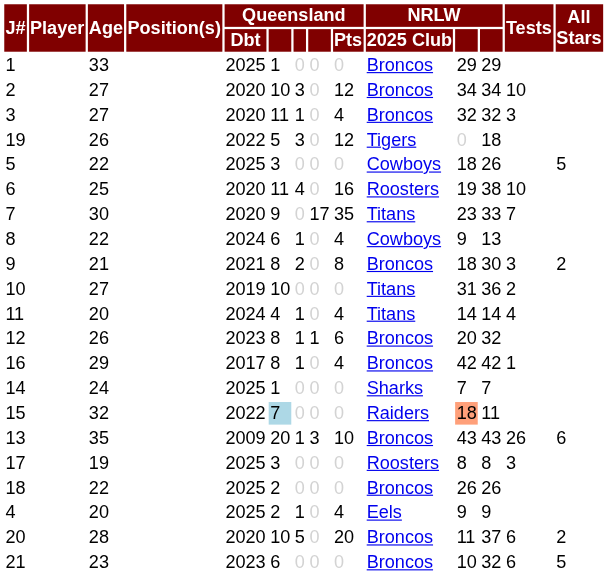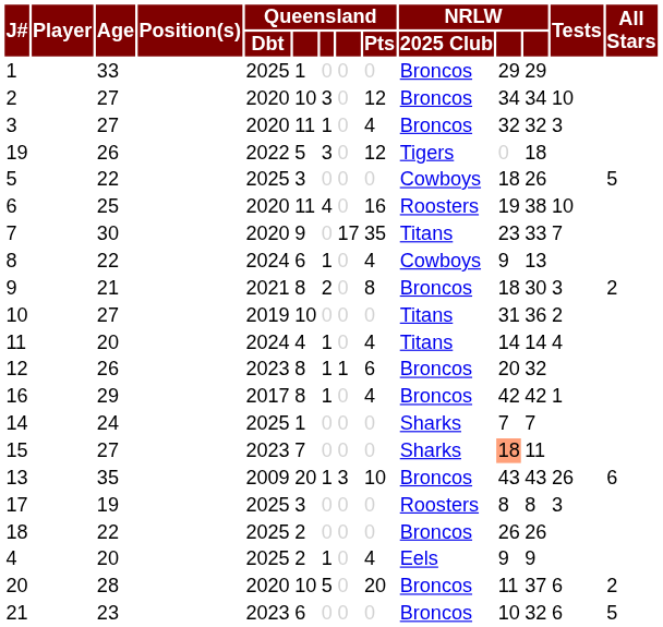 <table>
 <tr style="background:maroon; color:white;">
 <th rowspan=2>J#</th>
 <th rowspan=2>Player</th>
 <th rowspan=2>Age</th>
 <th rowspan=2>Position(s)</th>
 <th colspan=5>Queensland</th>
 <th colspan=3>NRLW</th>
 <th rowspan=2>Tests</th>
 <th rowspan=2>All <br> Stars</th>
 </tr>
 <tr style="background:maroon; color:white;">
 <th>Dbt</th>
 <th></th>
 <th></th>
 <th></th>
 <th>Pts</th>
 <th>2025 Club</th>
 <th></th>
 <th></th>
 </tr>
 <tr>
 <td>1</td>
 <td align=left></td>
 <td>33</td>
 <td align=center></td>
 <td>2025</td>
 <td>1</td>
 <td style="color:lightgray">0</td>
 <td style="color:lightgray">0</td>
 <td style="color:lightgray">0</td>
 <td align=left> <a href='#'>Broncos</a></td>
 <td>29</td>
 <td>29</td>
 <td></td>
 <td></td>
 </tr>
 <tr>
 <td>2</td>
 <td align=left></td>
 <td>27</td>
 <td align=center></td>
 <td>2020</td>
 <td>10</td>
 <td>3</td>
 <td style="color:lightgray">0</td>
 <td>12</td>
 <td align=left> <a href='#'>Broncos</a></td>
 <td>34</td>
 <td>34</td>
 <td align=left> 10</td>
 <td></td>
 </tr>
 <tr>
 <td>3</td>
 <td align=left></td>
 <td>27</td>
 <td align=center></td>
 <td>2020</td>
 <td>11</td>
 <td>1</td>
 <td style="color:lightgray">0</td>
 <td>4</td>
 <td align=left> <a href='#'>Broncos</a></td>
 <td>32</td>
 <td>32</td>
 <td align=left> 3</td>
 <td></td>
 </tr>
 <tr>
 <td>19</td>
 <td align=left></td>
 <td>26</td>
 <td align=center></td>
 <td>2022</td>
 <td>5</td>
 <td>3</td>
 <td style="color:lightgray">0</td>
 <td>12</td>
 <td align=left> <a href='#'>Tigers</a></td>
 <td style="color:lightgray">0</td>
 <td>18</td>
 <td></td>
 <td></td>
 </tr>
 <tr>
 <td>5</td>
 <td align=left></td>
 <td>22</td>
 <td align=center></td>
 <td>2025</td>
 <td>3</td>
 <td style="color:lightgray">0</td>
 <td style="color:lightgray">0</td>
 <td style="color:lightgray">0</td>
 <td align=left> <a href='#'>Cowboys</a></td>
 <td>18</td>
 <td>26</td>
 <td></td>
 <td align=left> 5</td>
 </tr>
 <tr>
 <td>6</td>
 <td align=left></td>
 <td>25</td>
 <td align=center></td>
 <td>2020</td>
 <td>11</td>
 <td>4</td>
 <td style="color:lightgray">0</td>
 <td>16</td>
 <td align=left> <a href='#'>Roosters</a></td>
 <td>19</td>
 <td>38</td>
 <td align=left> 10</td>
 <td></td>
 </tr>
 <tr>
 <td>7</td>
 <td align=left></td>
 <td>30</td>
 <td align=center></td>
 <td>2020</td>
 <td>9</td>
 <td style="color:lightgray">0</td>
 <td>17</td>
 <td>35</td>
 <td align=left> <a href='#'>Titans</a></td>
 <td>23</td>
 <td>33</td>
 <td align=left> 7</td>
 <td></td>
 </tr>
 <tr>
 <td>8</td>
 <td align=left></td>
 <td>22</td>
 <td align=center></td>
 <td>2024</td>
 <td>6</td>
 <td>1</td>
 <td style="color:lightgray">0</td>
 <td>4</td>
 <td align=left> <a href='#'>Cowboys</a></td>
 <td>9</td>
 <td>13</td>
 <td></td>
 <td></td>
 </tr>
 <tr>
 <td>9</td>
 <td align=left></td>
 <td>21</td>
 <td align=center></td>
 <td>2021</td>
 <td>8</td>
 <td>2</td>
 <td style="color:lightgray">0</td>
 <td>8</td>
 <td align=left> <a href='#'>Broncos</a></td>
 <td>18</td>
 <td>30</td>
 <td align=left> 3</td>
 <td align=left> 2</td>
 </tr>
 <tr>
 <td>10</td>
 <td align=left></td>
 <td>27</td>
 <td align=center></td>
 <td>2019</td>
 <td>10</td>
 <td style="color:lightgray">0</td>
 <td style="color:lightgray">0</td>
 <td style="color:lightgray">0</td>
 <td align=left> <a href='#'>Titans</a></td>
 <td>31</td>
 <td>36</td>
 <td align=left> 2</td>
 <td></td>
 </tr>
 <tr>
 <td>11</td>
 <td align=left></td>
 <td>20</td>
 <td align=center></td>
 <td>2024</td>
 <td>4</td>
 <td>1</td>
 <td style="color:lightgray">0</td>
 <td>4</td>
 <td align=left> <a href='#'>Titans</a></td>
 <td>14</td>
 <td>14</td>
 <td align=left> 4</td>
 <td></td>
 </tr>
 <tr>
 <td>12</td>
 <td align=left></td>
 <td>26</td>
 <td align=center></td>
 <td>2023</td>
 <td>8</td>
 <td>1</td>
 <td>1</td>
 <td>6</td>
 <td align=left> <a href='#'>Broncos</a></td>
 <td>20</td>
 <td>32</td>
 <td></td>
 <td></td>
 </tr>
 <tr>
 <td>16</td>
 <td align=left></td>
 <td>29</td>
 <td align=center></td>
 <td>2017</td>
 <td>8</td>
 <td>1</td>
 <td style="color:lightgray">0</td>
 <td>4</td>
 <td align=left> <a href='#'>Broncos</a></td>
 <td>42</td>
 <td>42</td>
 <td align=left> 1</td>
 <td></td>
 </tr>
 <tr>
 <td>14</td>
 <td align=left></td>
 <td>24</td>
 <td align=center></td>
 <td>2025</td>
 <td>1</td>
 <td style="color:lightgray">0</td>
 <td style="color:lightgray">0</td>
 <td style="color:lightgray">0</td>
 <td align=left> <a href='#'>Sharks</a></td>
 <td>7</td>
 <td>7</td>
 <td></td>
 <td></td>
 </tr>
 <tr>
 <td>15</td>
 <td align=left></td>
-<td>32</td>
+<td>27</td>
 <td align=center></td>
-<td>2022</td>
-<td style="background: lightblue;">7</td>
+<td>2023</td>
+<td>7</td>
 <td style="color:lightgray">0</td>
 <td style="color:lightgray">0</td>
 <td style="color:lightgray">0</td>
-<td align=left> <a href='#'>Raiders</a></td>
+<td align=left> <a href='#'>Sharks</a></td>
 <td style="background: lightsalmon;">18</td>
 <td>11</td>
 <td></td>
 <td></td>
 </tr>
 <tr>
 <td>13</td>
 <td align=left></td>
 <td>35</td>
 <td align=center></td>
 <td>2009</td>
 <td>20</td>
 <td>1</td>
 <td>3</td>
 <td>10</td>
 <td align=left> <a href='#'>Broncos</a></td>
 <td>43</td>
 <td>43</td>
 <td align=left> 26</td>
 <td align=left> 6</td>
 </tr>
 <tr>
 <td>17</td>
 <td align=left></td>
 <td>19</td>
 <td align=center></td>
 <td>2025</td>
 <td>3</td>
 <td style="color:lightgray">0</td>
 <td style="color:lightgray">0</td>
 <td style="color:lightgray">0</td>
 <td align=left> <a href='#'>Roosters</a></td>
 <td>8</td>
 <td>8</td>
 <td align=left> 3</td>
 <td></td>
 </tr>
 <tr>
 <td>18</td>
 <td align=left></td>
 <td>22</td>
 <td align=center></td>
 <td>2025</td>
 <td>2</td>
 <td style="color:lightgray">0</td>
 <td style="color:lightgray">0</td>
 <td style="color:lightgray">0</td>
 <td align=left> <a href='#'>Broncos</a></td>
 <td>26</td>
 <td>26</td>
 <td></td>
 <td></td>
 </tr>
 <tr>
 <td>4</td>
 <td align=left></td>
 <td>20</td>
 <td align=center></td>
 <td>2025</td>
 <td>2</td>
 <td>1</td>
 <td style="color:lightgray">0</td>
 <td>4</td>
 <td align=left> <a href='#'>Eels</a></td>
 <td>9</td>
 <td>9</td>
 <td></td>
 <td></td>
 </tr>
 <tr>
 <td>20</td>
 <td align=left></td>
 <td>28</td>
 <td align=center></td>
 <td>2020</td>
 <td>10</td>
 <td>5</td>
 <td style="color:lightgray">0</td>
 <td>20</td>
 <td align=left> <a href='#'>Broncos</a></td>
 <td>11</td>
 <td>37</td>
 <td align=left> 6</td>
 <td align=left> 2</td>
 </tr>
 <tr>
 <td>21</td>
 <td align=left></td>
 <td>23</td>
 <td align=center></td>
 <td>2023</td>
 <td>6</td>
 <td style="color:lightgray">0</td>
 <td style="color:lightgray">0</td>
 <td style="color:lightgray">0</td>
 <td align=left> <a href='#'>Broncos</a></td>
 <td>10</td>
 <td>32</td>
 <td align=left> 6</td>
 <td align=left> 5</td>
 </tr>
 </table>
